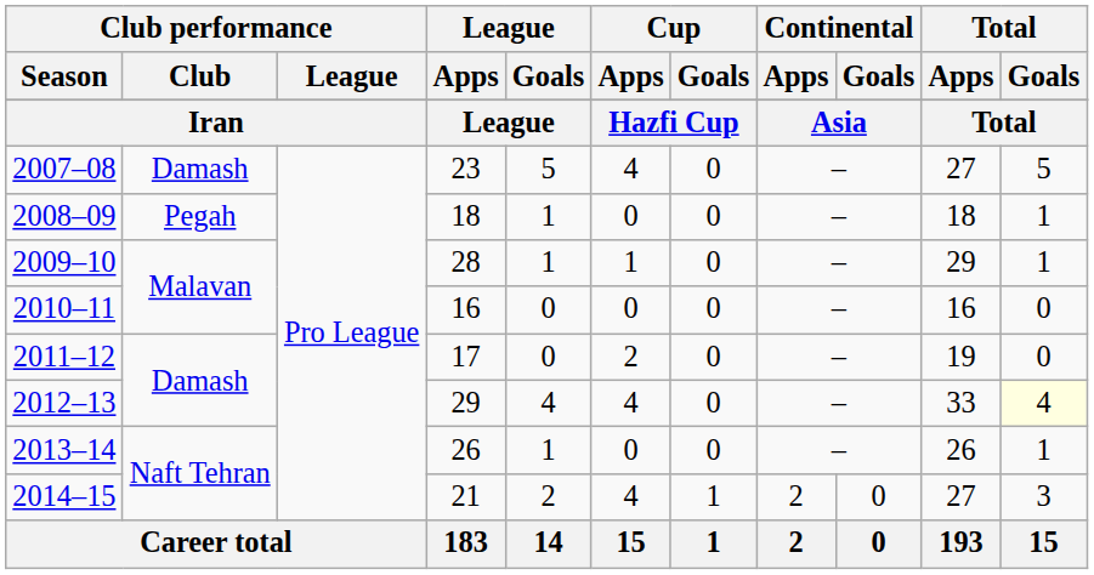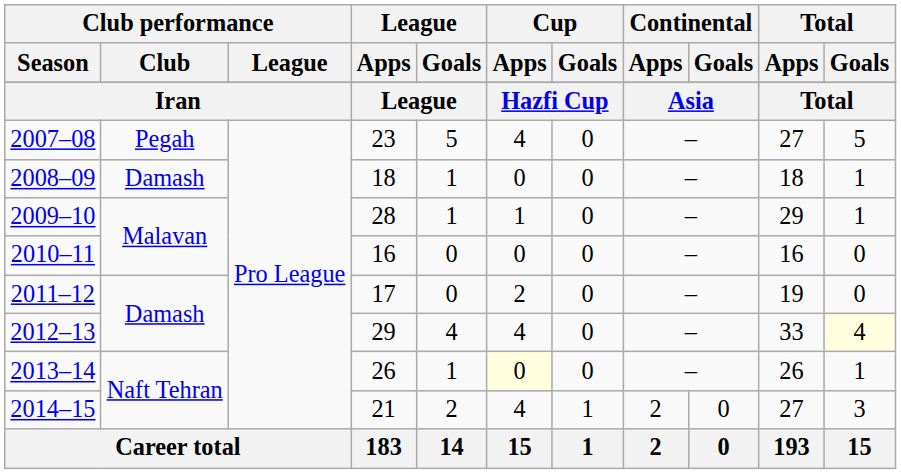 <table class="wikitable" style="text-align:center">
 <tr>
 <th colspan=3>Club performance</th>
 <th colspan=2>League</th>
 <th colspan=2>Cup</th>
 <th colspan=2>Continental</th>
 <th colspan=2>Total</th>
 </tr>
 <tr>
 <th>Season</th>
 <th>Club</th>
 <th>League</th>
 <th>Apps</th>
 <th>Goals</th>
 <th>Apps</th>
 <th>Goals</th>
 <th>Apps</th>
 <th>Goals</th>
 <th>Apps</th>
 <th>Goals</th>
 </tr>
 <tr>
 </tr>
 <tr>
 <th colspan=3>Iran</th>
 <th colspan=2>League</th>
 <th colspan=2><a href='#'>Hazfi Cup</a></th>
 <th colspan=2><a href='#'>Asia</a></th>
 <th colspan=2>Total</th>
 </tr>
 <tr>
 <td><a href='#'>2007–08</a></td>
-<td><a href='#'>Damash</a></td>
+<td><a href='#'>Pegah</a></td>
 <td rowspan="8"><a href='#'>Pro League</a></td>
 <td>23</td>
 <td>5</td>
 <td>4</td>
 <td>0</td>
 <td colspan="2">–</td>
 <td>27</td>
 <td>5</td>
 </tr>
 <tr>
 <td><a href='#'>2008–09</a></td>
-<td><a href='#'>Pegah</a></td>
+<td><a href='#'>Damash</a></td>
 <td>18</td>
 <td>1</td>
 <td>0</td>
 <td>0</td>
 <td colspan="2">–</td>
 <td>18</td>
 <td>1</td>
 </tr>
 <tr>
 <td><a href='#'>2009–10</a></td>
 <td rowspan="2"><a href='#'>Malavan</a></td>
 <td>28</td>
 <td>1</td>
 <td>1</td>
 <td>0</td>
 <td colspan="2">–</td>
 <td>29</td>
 <td>1</td>
 </tr>
 <tr>
 <td><a href='#'>2010–11</a></td>
 <td>16</td>
 <td>0</td>
 <td>0</td>
 <td>0</td>
 <td colspan="2">–</td>
 <td>16</td>
 <td>0</td>
 </tr>
 <tr>
 <td><a href='#'>2011–12</a></td>
 <td rowspan="2"><a href='#'>Damash</a></td>
 <td>17</td>
 <td>0</td>
 <td>2</td>
 <td>0</td>
 <td colspan="2">–</td>
 <td>19</td>
 <td>0</td>
 </tr>
 <tr>
 <td><a href='#'>2012–13</a></td>
 <td>29</td>
 <td>4</td>
 <td>4</td>
 <td>0</td>
 <td colspan="2">–</td>
 <td>33</td>
 <td style="background: lightyellow;">4</td>
 </tr>
 <tr>
 <td><a href='#'>2013–14</a></td>
 <td rowspan="2"><a href='#'>Naft Tehran</a></td>
 <td>26</td>
 <td>1</td>
-<td>0</td>
+<td style="background: lightyellow;">0</td>
 <td>0</td>
 <td colspan="2">–</td>
 <td>26</td>
 <td>1</td>
 </tr>
 <tr>
 <td><a href='#'>2014–15</a></td>
 <td>21</td>
 <td>2</td>
 <td>4</td>
 <td>1</td>
 <td>2</td>
 <td>0</td>
 <td>27</td>
 <td>3</td>
 </tr>
 <tr>
 <th colspan=3>Career total</th>
 <th>183</th>
 <th>14</th>
 <th>15</th>
 <th>1</th>
 <th>2</th>
 <th>0</th>
 <th>193</th>
 <th>15</th>
 </tr>
 </table>
